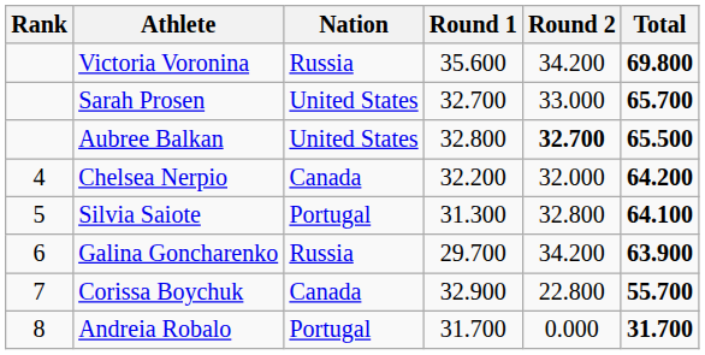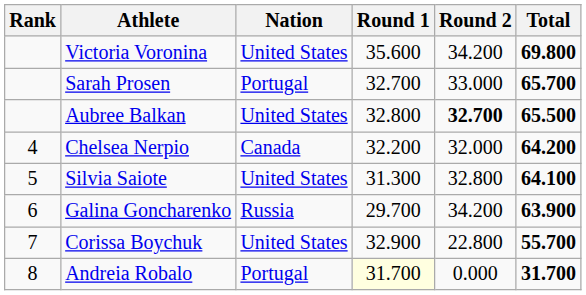 <table class="wikitable sortable" style="text-align:center">
 <tr>
 <th>Rank</th>
 <th>Athlete</th>
 <th>Nation</th>
 <th>Round 1</th>
 <th>Round 2</th>
 <th>Total</th>
 </tr>
 <tr>
 <td></td>
 <td align=left><a href='#'>Victoria Voronina</a></td>
-<td align=left> <a href='#'>Russia</a></td>
+<td align=left> <a href='#'>United States</a></td>
 <td>35.600</td>
 <td>34.200</td>
 <td><strong>69.800</strong></td>
 </tr>
 <tr>
 <td></td>
 <td align=left><a href='#'>Sarah Prosen</a></td>
-<td align=left> <a href='#'>United States</a></td>
+<td align=left> <a href='#'>Portugal</a></td>
 <td>32.700</td>
 <td>33.000</td>
 <td><strong>65.700</strong></td>
 </tr>
 <tr>
 <td></td>
 <td align=left><a href='#'>Aubree Balkan</a></td>
 <td align=left> <a href='#'>United States</a></td>
 <td>32.800</td>
 <td><strong>32.700</strong></td>
 <td><strong>65.500</strong></td>
 </tr>
 <tr>
 <td>4</td>
 <td align=left><a href='#'>Chelsea Nerpio</a></td>
 <td align=left> <a href='#'>Canada</a></td>
 <td>32.200</td>
 <td>32.000</td>
 <td><strong>64.200</strong></td>
 </tr>
 <tr>
 <td>5</td>
 <td align=left><a href='#'>Silvia Saiote</a></td>
-<td align=left> <a href='#'>Portugal</a></td>
+<td align=left> <a href='#'>United States</a></td>
 <td>31.300</td>
 <td>32.800</td>
 <td><strong>64.100</strong></td>
 </tr>
 <tr>
 <td>6</td>
 <td align=left><a href='#'>Galina Goncharenko</a></td>
 <td align=left> <a href='#'>Russia</a></td>
 <td>29.700</td>
 <td>34.200</td>
 <td><strong>63.900</strong></td>
 </tr>
 <tr>
 <td>7</td>
 <td align=left><a href='#'>Corissa Boychuk</a></td>
-<td align=left> <a href='#'>Canada</a></td>
+<td align=left> <a href='#'>United States</a></td>
 <td>32.900</td>
 <td>22.800</td>
 <td><strong>55.700</strong></td>
 </tr>
 <tr>
 <td>8</td>
 <td align=left><a href='#'>Andreia Robalo</a></td>
 <td align=left> <a href='#'>Portugal</a></td>
-<td>31.700</td>
+<td style="background: lightyellow;">31.700</td>
 <td>0.000</td>
 <td><strong>31.700</strong></td>
 </tr>
 </table>
